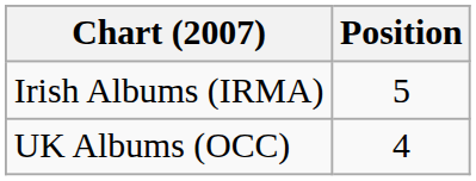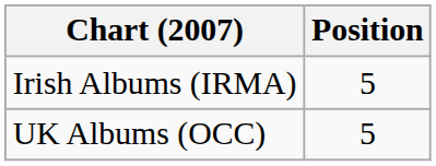 <table class="wikitable">
 <tr>
 <th align="left">Chart (2007)</th>
 <th align="left">Position</th>
 </tr>
 <tr>
 <td>Irish Albums (IRMA)</td>
 <td style="text-align:center;">5</td>
 </tr>
 <tr>
 <td>UK Albums (OCC)</td>
-<td style="text-align:center;">4</td>
+<td style="text-align:center;">5</td>
 </tr>
 </table>
